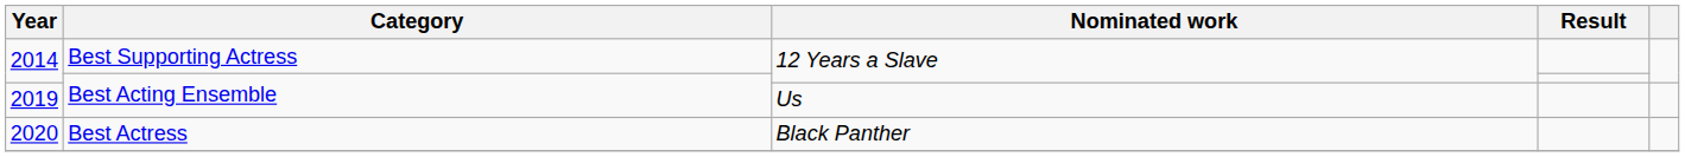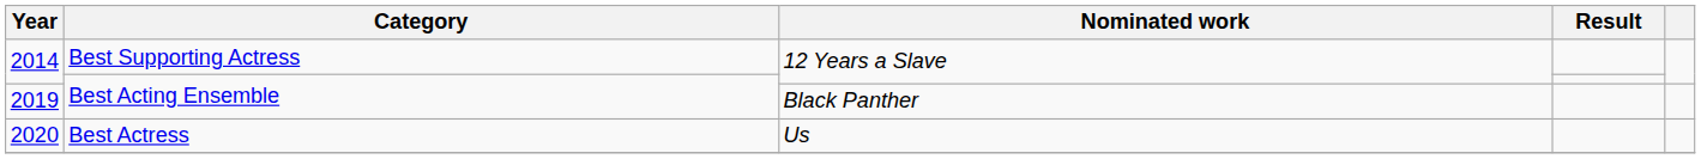 <table class=wikitable>
 <tr>
 <th scope="col" style="width:1em;">Year</th>
 <th scope="col" style="width:36em;">Category</th>
 <th scope="col" style="width:39em;">Nominated work</th>
 <th scope="col" style="width:5em;">Result</th>
 <th scope="col" style="width:1em;"></th>
 </tr>
 <tr>
 <td rowspan="2"><a href='#'>2014</a></td>
 <td><a href='#'>Best Supporting Actress</a></td>
 <td rowspan="2"><em>12 Years a Slave</em></td>
 <td></td>
 <td rowspan="2"></td>
 </tr>
 <tr>
 <td scope="row" rowspan="2"><a href='#'>Best Acting Ensemble</a></td>
 <td></td>
 </tr>
 <tr>
 <td><a href='#'>2019</a></td>
-<td><em>Us</em></td>
+<td><em>Black Panther</em></td>
 <td></td>
 <td></td>
 </tr>
 <tr>
 <td><a href='#'>2020</a></td>
 <td><a href='#'>Best Actress</a></td>
-<td><em>Black Panther</em></td>
+<td><em>Us</em></td>
 <td></td>
 <td></td>
 </tr>
 <tr>
 </tr>
 </table>
